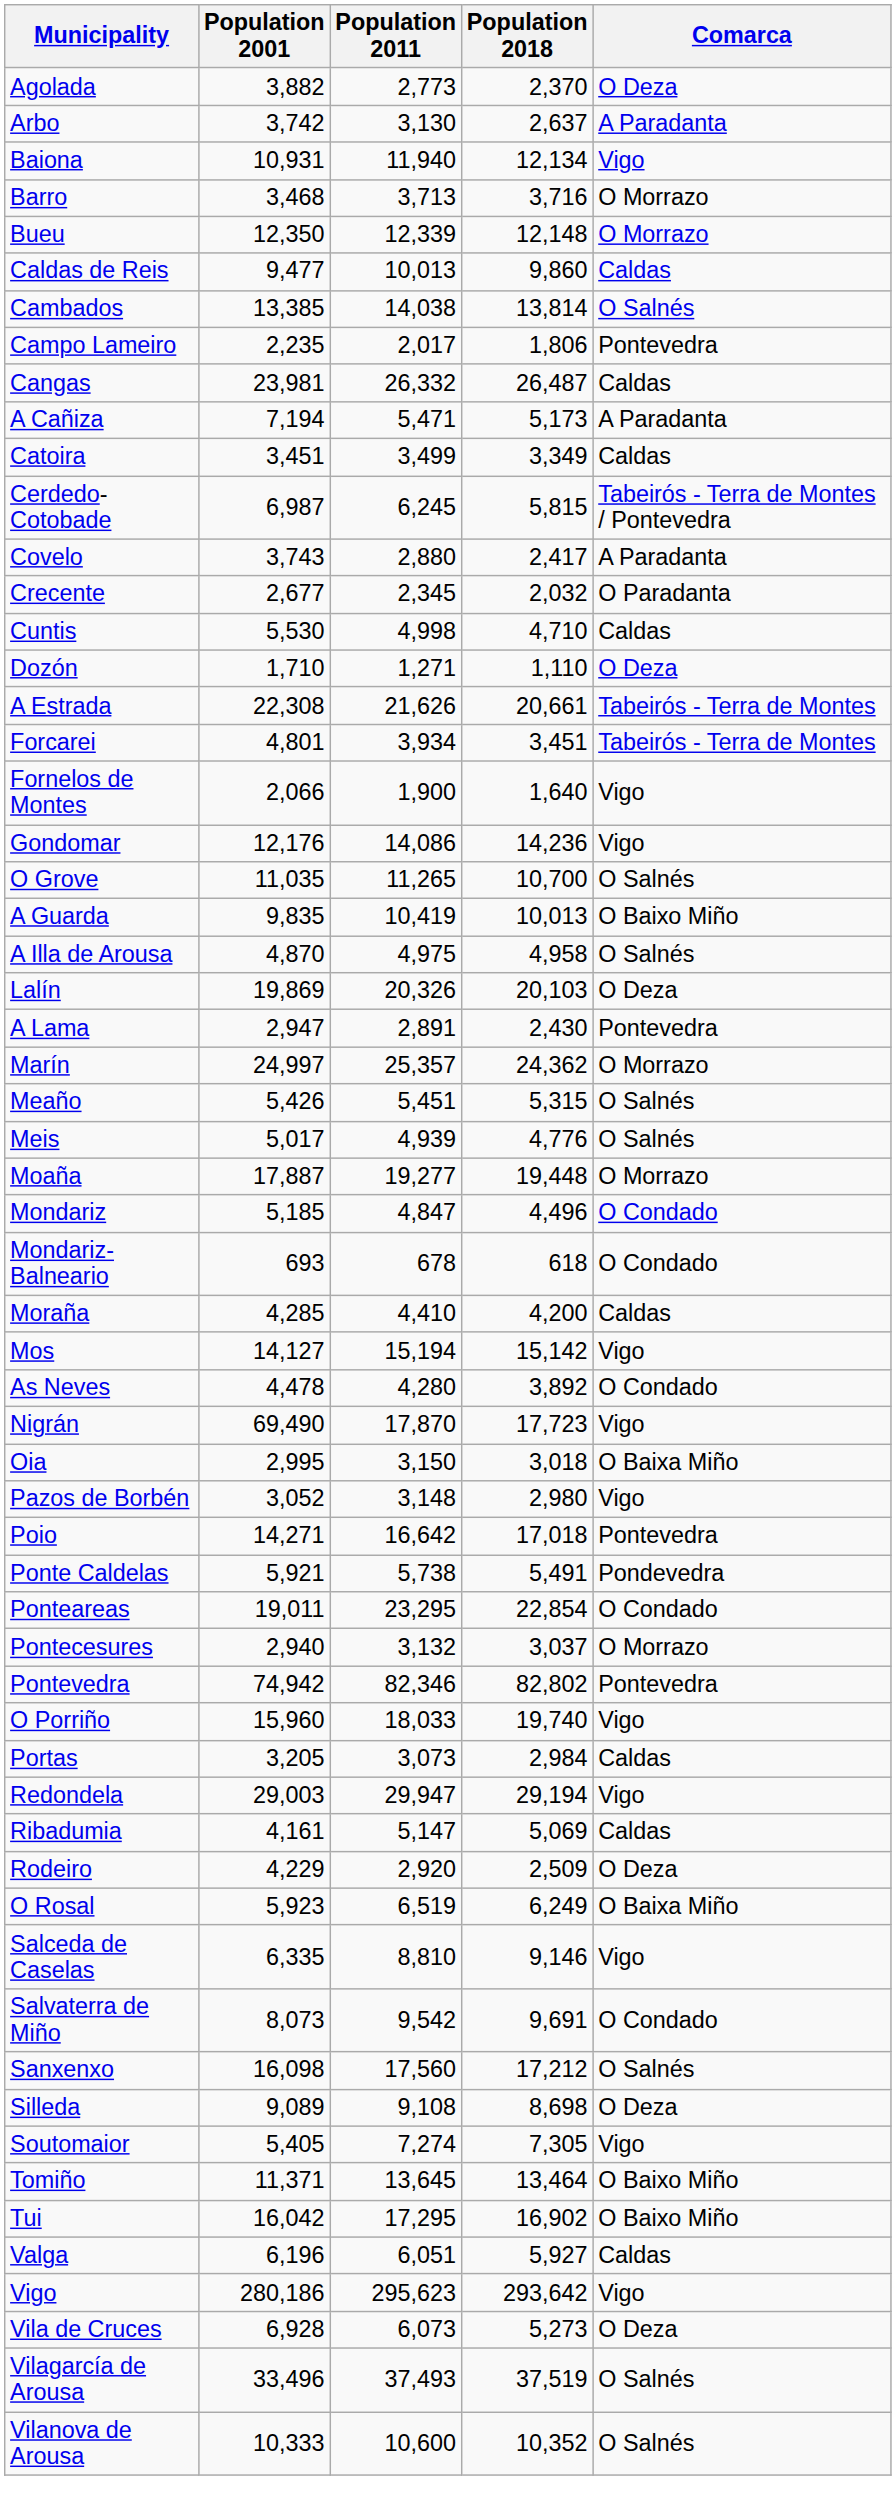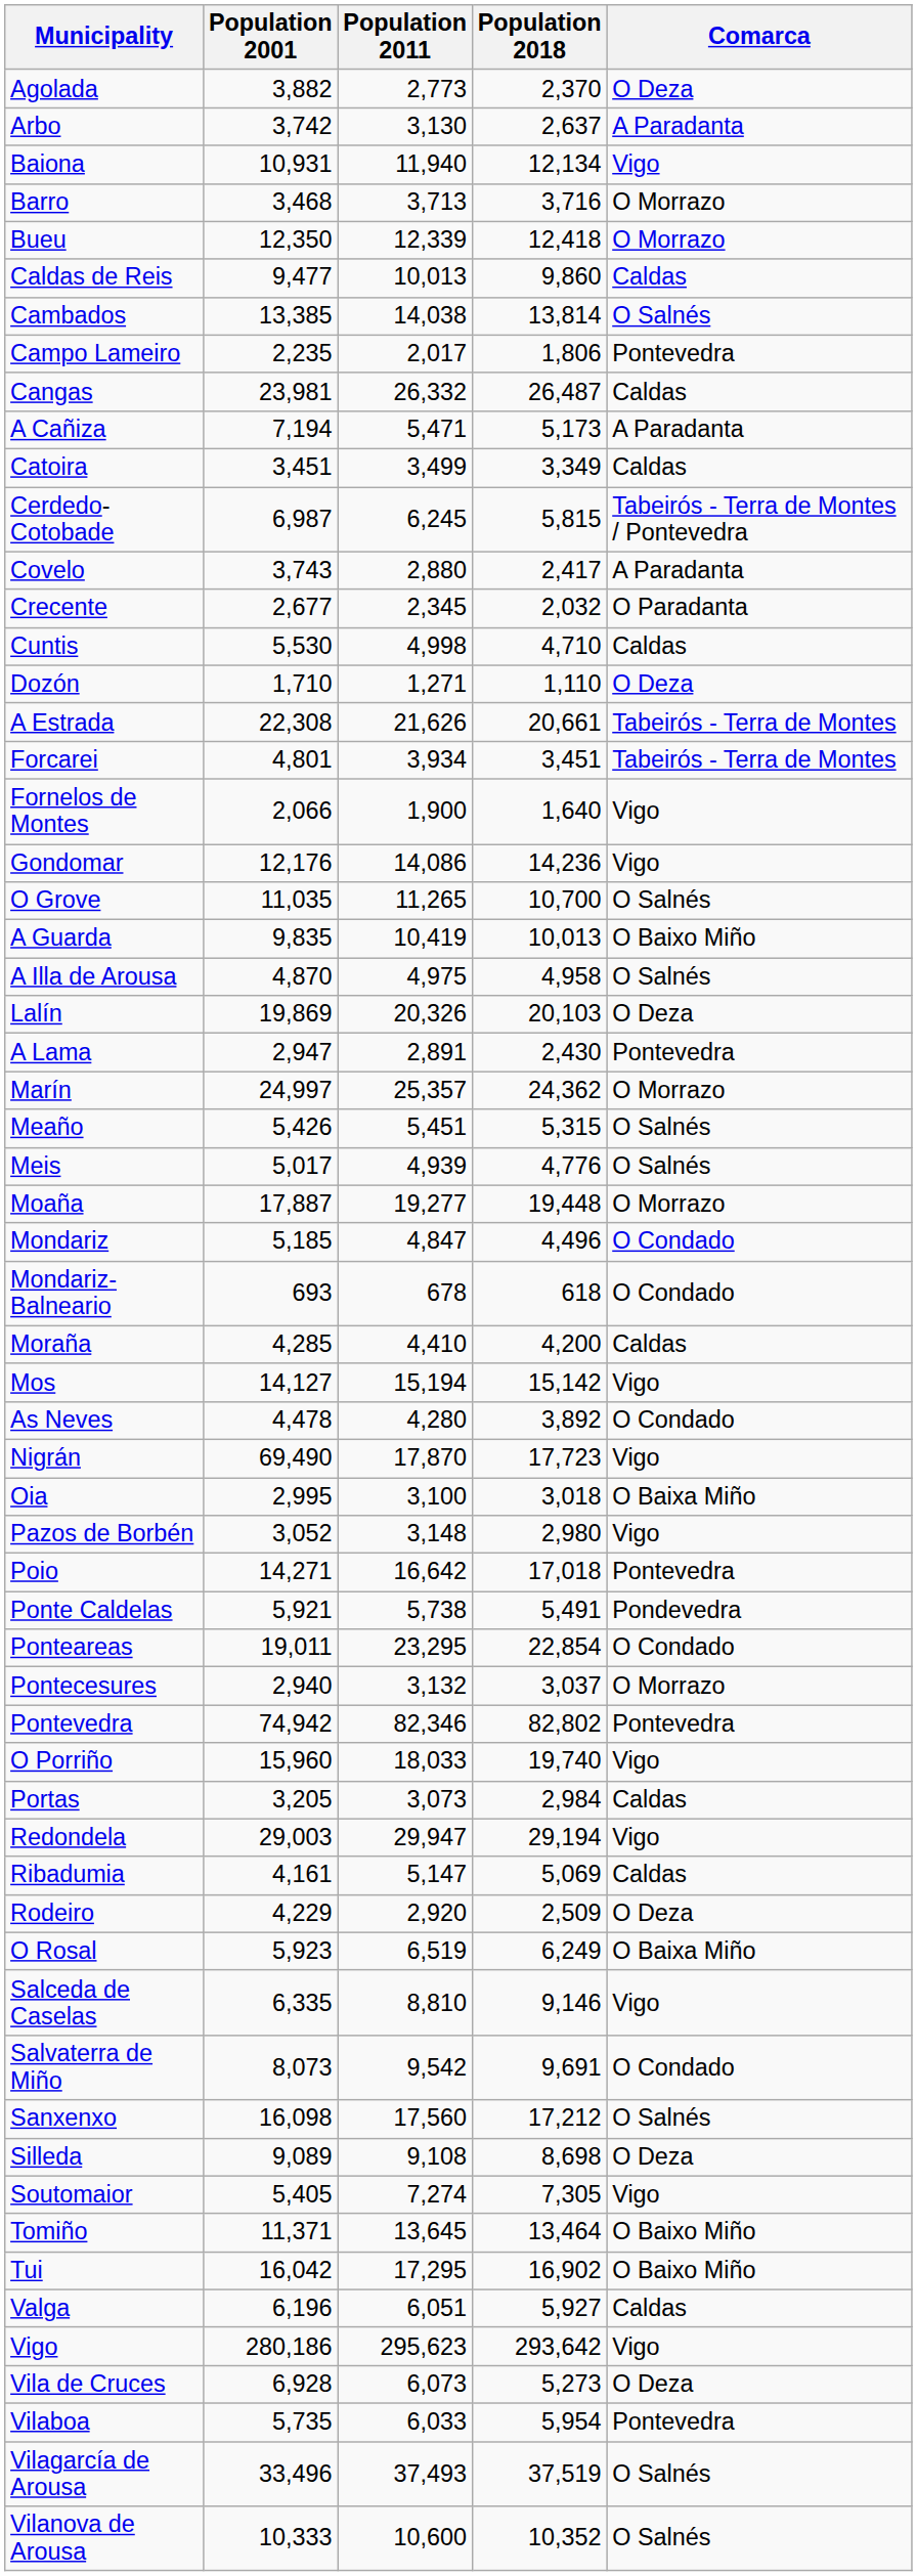 <table class="wikitable sortable">
 <tr>
 <th><a href='#'>Municipality</a></th>
 <th>Population<br>2001</th>
 <th>Population<br>2011</th>
 <th>Population<br>2018</th>
 <th><a href='#'>Comarca</a></th>
 </tr>
 <tr>
 <td><a href='#'>Agolada</a></td>
 <td align="right">3,882</td>
 <td align="right">2,773</td>
 <td align="right">2,370</td>
 <td><a href='#'>O Deza</a></td>
 </tr>
 <tr>
 <td><a href='#'>Arbo</a></td>
 <td align="right">3,742</td>
 <td align="right">3,130</td>
 <td align="right">2,637</td>
 <td><a href='#'>A Paradanta</a></td>
 </tr>
 <tr>
 <td><a href='#'>Baiona</a></td>
 <td align="right">10,931</td>
 <td align="right">11,940</td>
 <td align="right">12,134</td>
 <td><a href='#'>Vigo</a></td>
 </tr>
 <tr>
 <td><a href='#'>Barro</a></td>
 <td align="right">3,468</td>
 <td align="right">3,713</td>
 <td align="right">3,716</td>
 <td>O Morrazo</td>
 </tr>
 <tr>
 <td><a href='#'>Bueu</a></td>
 <td align="right">12,350</td>
 <td align="right">12,339</td>
-<td align="right">12,148</td>
+<td align="right">12,418</td>
 <td><a href='#'>O Morrazo</a></td>
 </tr>
 <tr>
 <td><a href='#'>Caldas de Reis</a></td>
 <td align="right">9,477</td>
 <td align="right">10,013</td>
 <td align="right">9,860</td>
 <td><a href='#'>Caldas</a></td>
 </tr>
 <tr>
 <td><a href='#'>Cambados</a></td>
 <td align="right">13,385</td>
 <td align="right">14,038</td>
 <td align="right">13,814</td>
 <td><a href='#'>O Salnés</a></td>
 </tr>
 <tr>
 <td><a href='#'>Campo Lameiro</a></td>
 <td align="right">2,235</td>
 <td align="right">2,017</td>
 <td align="right">1,806</td>
 <td>Pontevedra</td>
 </tr>
 <tr>
 <td><a href='#'>Cangas</a></td>
 <td align="right">23,981</td>
 <td align="right">26,332</td>
 <td align="right">26,487</td>
 <td>Caldas</td>
 </tr>
 <tr>
 <td><a href='#'>A Cañiza</a></td>
 <td align="right">7,194</td>
 <td align="right">5,471</td>
 <td align="right">5,173</td>
 <td>A Paradanta</td>
 </tr>
 <tr>
 <td><a href='#'>Catoira</a></td>
 <td align="right">3,451</td>
 <td align="right">3,499</td>
 <td align="right">3,349</td>
 <td>Caldas</td>
 </tr>
 <tr>
 <td><a href='#'>Cerdedo</a>-<a href='#'>Cotobade</a></td>
 <td align="right">6,987</td>
 <td align="right">6,245</td>
 <td align="right">5,815</td>
 <td><a href='#'>Tabeirós - Terra de Montes</a> / Pontevedra </td>
 </tr>
 <tr>
 <td><a href='#'>Covelo</a></td>
 <td align="right">3,743</td>
 <td align="right">2,880</td>
 <td align="right">2,417</td>
 <td>A Paradanta</td>
 </tr>
 <tr>
 <td><a href='#'>Crecente</a></td>
 <td align="right">2,677</td>
 <td align="right">2,345</td>
 <td align="right">2,032</td>
 <td>O Paradanta</td>
 </tr>
 <tr>
 <td><a href='#'>Cuntis</a></td>
 <td align="right">5,530</td>
 <td align="right">4,998</td>
 <td align="right">4,710</td>
 <td>Caldas</td>
 </tr>
 <tr>
 <td><a href='#'>Dozón</a></td>
 <td align="right">1,710</td>
 <td align="right">1,271</td>
 <td align="right">1,110</td>
 <td><a href='#'>O Deza</a></td>
 </tr>
 <tr>
 <td><a href='#'>A Estrada</a></td>
 <td align="right">22,308</td>
 <td align="right">21,626</td>
 <td align="right">20,661</td>
 <td><a href='#'>Tabeirós - Terra de Montes</a></td>
 </tr>
 <tr>
 <td><a href='#'>Forcarei</a></td>
 <td align="right">4,801</td>
 <td align="right">3,934</td>
 <td align="right">3,451</td>
 <td><a href='#'>Tabeirós - Terra de Montes</a></td>
 </tr>
 <tr>
 <td><a href='#'>Fornelos de Montes</a></td>
 <td align="right">2,066</td>
 <td align="right">1,900</td>
 <td align="right">1,640</td>
 <td>Vigo</td>
 </tr>
 <tr>
 <td><a href='#'>Gondomar</a></td>
 <td align="right">12,176</td>
 <td align="right">14,086</td>
 <td align="right">14,236</td>
 <td>Vigo</td>
 </tr>
 <tr>
 <td><a href='#'>O Grove</a></td>
 <td align="right">11,035</td>
 <td align="right">11,265</td>
 <td align="right">10,700</td>
 <td>O Salnés</td>
 </tr>
 <tr>
 <td><a href='#'>A Guarda</a></td>
 <td align="right">9,835</td>
 <td align="right">10,419</td>
 <td align="right">10,013</td>
 <td>O Baixo Miño</td>
 </tr>
 <tr>
 <td><a href='#'>A Illa de Arousa</a></td>
 <td align="right">4,870</td>
 <td align="right">4,975</td>
 <td align="right">4,958</td>
 <td>O Salnés</td>
 </tr>
 <tr>
 <td><a href='#'>Lalín</a></td>
 <td align="right">19,869</td>
 <td align="right">20,326</td>
 <td align="right">20,103</td>
 <td>O Deza</td>
 </tr>
 <tr>
 <td><a href='#'>A Lama</a></td>
 <td align="right">2,947</td>
 <td align="right">2,891</td>
 <td align="right">2,430</td>
 <td>Pontevedra</td>
 </tr>
 <tr>
 <td><a href='#'>Marín</a></td>
 <td align="right">24,997</td>
 <td align="right">25,357</td>
 <td align="right">24,362</td>
 <td>O Morrazo</td>
 </tr>
 <tr>
 <td><a href='#'>Meaño</a></td>
 <td align="right">5,426</td>
 <td align="right">5,451</td>
 <td align="right">5,315</td>
 <td>O Salnés</td>
 </tr>
 <tr>
 <td><a href='#'>Meis</a></td>
 <td align="right">5,017</td>
 <td align="right">4,939</td>
 <td align="right">4,776</td>
 <td>O Salnés</td>
 </tr>
 <tr>
 <td><a href='#'>Moaña</a></td>
 <td align="right">17,887</td>
 <td align="right">19,277</td>
 <td align="right">19,448</td>
 <td>O Morrazo</td>
 </tr>
 <tr>
 <td><a href='#'>Mondariz</a></td>
 <td align="right">5,185</td>
 <td align="right">4,847</td>
 <td align="right">4,496</td>
 <td><a href='#'>O Condado</a></td>
 </tr>
 <tr>
 <td><a href='#'>Mondariz-Balneario</a></td>
 <td align="right">693</td>
 <td align="right">678</td>
 <td align="right">618</td>
 <td>O Condado</td>
 </tr>
 <tr>
 <td><a href='#'>Moraña</a></td>
 <td align="right">4,285</td>
 <td align="right">4,410</td>
 <td align="right">4,200</td>
 <td>Caldas</td>
 </tr>
 <tr>
 <td><a href='#'>Mos</a></td>
 <td align="right">14,127</td>
 <td align="right">15,194</td>
 <td align="right">15,142</td>
 <td>Vigo</td>
 </tr>
 <tr>
 <td><a href='#'>As Neves</a></td>
 <td align="right">4,478</td>
 <td align="right">4,280</td>
 <td align="right">3,892</td>
 <td>O Condado</td>
 </tr>
 <tr>
 <td><a href='#'>Nigrán</a></td>
 <td align="right">69,490</td>
 <td align="right">17,870</td>
 <td align="right">17,723</td>
 <td>Vigo</td>
 </tr>
 <tr>
 <td><a href='#'>Oia</a></td>
 <td align="right">2,995</td>
-<td align="right">3,150</td>
+<td align="right">3,100</td>
 <td align="right">3,018</td>
 <td>O Baixa Miño</td>
 </tr>
 <tr>
 <td><a href='#'>Pazos de Borbén</a></td>
 <td align="right">3,052</td>
 <td align="right">3,148</td>
 <td align="right">2,980</td>
 <td>Vigo</td>
 </tr>
 <tr>
 <td><a href='#'>Poio</a></td>
 <td align="right">14,271</td>
 <td align="right">16,642</td>
 <td align="right">17,018</td>
 <td>Pontevedra</td>
 </tr>
 <tr>
 <td><a href='#'>Ponte Caldelas</a></td>
 <td align="right">5,921</td>
 <td align="right">5,738</td>
 <td align="right">5,491</td>
 <td>Pondevedra</td>
 </tr>
 <tr>
 <td><a href='#'>Ponteareas</a></td>
 <td align="right">19,011</td>
 <td align="right">23,295</td>
 <td align="right">22,854</td>
 <td>O Condado</td>
 </tr>
 <tr>
 <td><a href='#'>Pontecesures</a></td>
 <td align="right">2,940</td>
 <td align="right">3,132</td>
 <td align="right">3,037</td>
 <td>O Morrazo</td>
 </tr>
 <tr>
 <td><a href='#'>Pontevedra</a></td>
 <td align="right">74,942</td>
 <td align="right">82,346</td>
 <td align="right">82,802</td>
 <td>Pontevedra</td>
 </tr>
 <tr>
 <td><a href='#'>O Porriño</a></td>
 <td align="right">15,960</td>
 <td align="right">18,033</td>
 <td align="right">19,740</td>
 <td>Vigo</td>
 </tr>
 <tr>
 <td><a href='#'>Portas</a></td>
 <td align="right">3,205</td>
 <td align="right">3,073</td>
 <td align="right">2,984</td>
 <td>Caldas</td>
 </tr>
 <tr>
 <td><a href='#'>Redondela</a></td>
 <td align="right">29,003</td>
 <td align="right">29,947</td>
 <td align="right">29,194</td>
 <td>Vigo</td>
 </tr>
 <tr>
 <td><a href='#'>Ribadumia</a></td>
 <td align="right">4,161</td>
 <td align="right">5,147</td>
 <td align="right">5,069</td>
 <td>Caldas</td>
 </tr>
 <tr>
 <td><a href='#'>Rodeiro</a></td>
 <td align="right">4,229</td>
 <td align="right">2,920</td>
 <td align="right">2,509</td>
 <td>O Deza</td>
 </tr>
 <tr>
 <td><a href='#'>O Rosal</a></td>
 <td align="right">5,923</td>
 <td align="right">6,519</td>
 <td align="right">6,249</td>
 <td>O Baixa Miño</td>
 </tr>
 <tr>
 <td><a href='#'>Salceda de Caselas</a></td>
 <td align="right">6,335</td>
 <td align="right">8,810</td>
 <td align="right">9,146</td>
 <td>Vigo</td>
 </tr>
 <tr>
 <td><a href='#'>Salvaterra de Miño</a></td>
 <td align="right">8,073</td>
 <td align="right">9,542</td>
 <td align="right">9,691</td>
 <td>O Condado</td>
 </tr>
 <tr>
 <td><a href='#'>Sanxenxo</a></td>
 <td align="right">16,098</td>
 <td align="right">17,560</td>
 <td align="right">17,212</td>
 <td>O Salnés</td>
 </tr>
 <tr>
 <td><a href='#'>Silleda</a></td>
 <td align="right">9,089</td>
 <td align="right">9,108</td>
 <td align="right">8,698</td>
 <td>O Deza</td>
 </tr>
 <tr>
 <td><a href='#'>Soutomaior</a></td>
 <td align="right">5,405</td>
 <td align="right">7,274</td>
 <td align="right">7,305</td>
 <td>Vigo</td>
 </tr>
 <tr>
 <td><a href='#'>Tomiño</a></td>
 <td align="right">11,371</td>
 <td align="right">13,645</td>
 <td align="right">13,464</td>
 <td>O Baixo Miño</td>
 </tr>
 <tr>
 <td><a href='#'>Tui</a></td>
 <td align="right">16,042</td>
 <td align="right">17,295</td>
 <td align="right">16,902</td>
 <td>O Baixo Miño</td>
 </tr>
 <tr>
 <td><a href='#'>Valga</a></td>
 <td align="right">6,196</td>
 <td align="right">6,051</td>
 <td align="right">5,927</td>
 <td>Caldas</td>
 </tr>
 <tr>
 <td><a href='#'>Vigo</a></td>
 <td align="right">280,186</td>
 <td align="right">295,623</td>
 <td align="right">293,642</td>
 <td>Vigo</td>
 </tr>
 <tr>
 <td><a href='#'>Vila de Cruces</a></td>
 <td align="right">6,928</td>
 <td align="right">6,073</td>
 <td align="right">5,273</td>
 <td>O Deza</td>
 </tr>
 <tr>
+<td><a href='#'>Vilaboa</a></td>
+<td align="right">5,735</td>
+<td align="right">6,033</td>
+<td align="right">5,954</td>
+<td>Pontevedra</td>
+</tr>
+<tr>
 <td><a href='#'>Vilagarcía de Arousa</a></td>
 <td align="right">33,496</td>
 <td align="right">37,493</td>
 <td align="right">37,519</td>
 <td>O Salnés</td>
 </tr>
 <tr>
 <td><a href='#'>Vilanova de Arousa</a></td>
 <td align="right">10,333</td>
 <td align="right">10,600</td>
 <td align="right">10,352</td>
 <td>O Salnés</td>
 </tr>
 </table>
